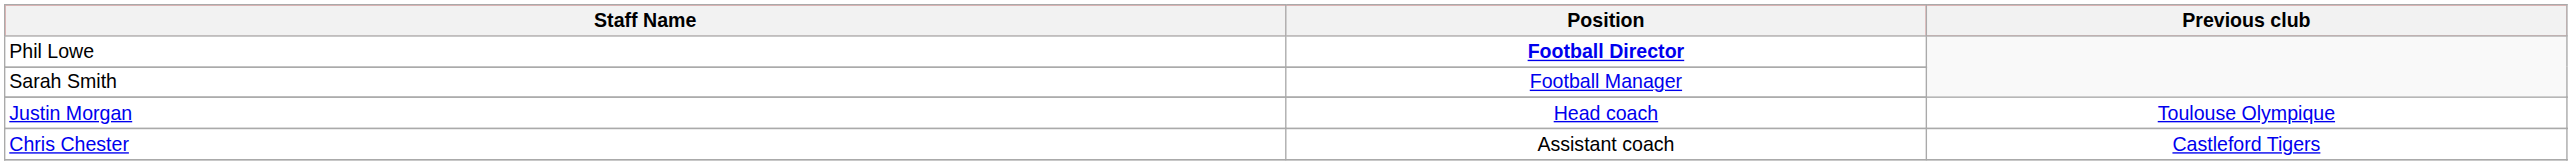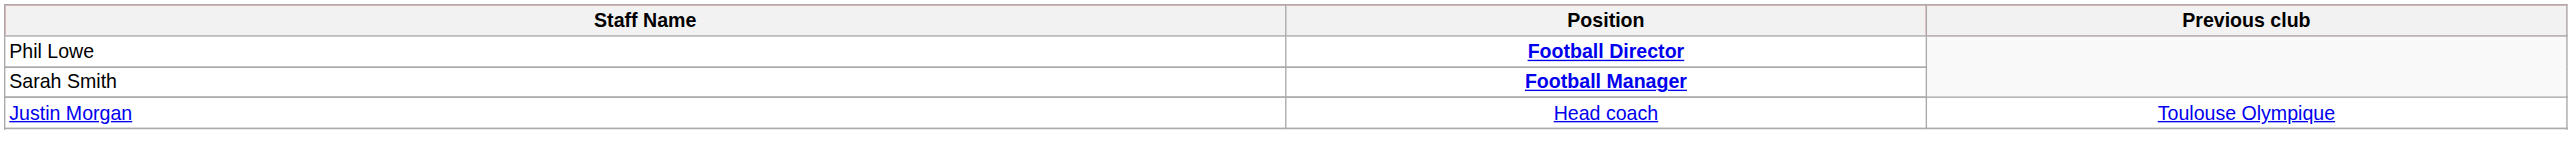 <table class="wikitable" width="95%" style="font-size:90%">
 <tr bgcolor=#FF0000>
 <th !width=35%>Staff Name</th>
 <th width=25%>Position</th>
 <th width=25%>Previous club</th>
 </tr>
 <tr bgcolor=#FFFFFF>
 <td>Phil Lowe</td>
 <td align=center><strong><a href='#'>Football Director</a></strong></td>
 </tr>
 <tr>
 </tr>
 <tr bgcolor=#FFFFFF>
 <td>Sarah Smith</td>
-<td align=center><a href='#'>Football Manager</a></td>
+<td align=center><strong><a href='#'>Football Manager</a></strong></td>
 </tr>
 <tr>
 </tr>
 <tr bgcolor=#FFFFFF>
 <td><a href='#'>Justin Morgan</a></td>
 <td align=center><a href='#'>Head coach</a></td>
 <td align=center><a href='#'>Toulouse Olympique</a></td>
 </tr>
 <tr>
 </tr>
-<tr bgcolor=#FFFFFF>
-<td><a href='#'>Chris Chester</a></td>
-<td align=center>Assistant coach</td>
-<td align=center><a href='#'>Castleford Tigers</a></td>
-</tr>
 <tr>
 </tr>
 <tr>
 </tr>
 </table>
